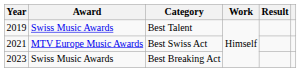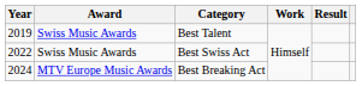 <table class="wikitable">
 <tr>
 <th scope="col">Year</th>
 <th scope="col">Award</th>
 <th scope="col">Category</th>
 <th scope="col">Work</th>
 <th scope="col">Result</th>
 <th scope="col" class="unsortable"></th>
 </tr>
 <tr>
 <td>2019</td>
 <td><a href='#'>Swiss Music Awards</a></td>
 <td>Best Talent</td>
 <td rowspan="3">Himself</td>
 <td></td>
 <td></td>
 </tr>
 <tr>
-<td>2021</td>
-<td><a href='#'>MTV Europe Music Awards</a></td>
+<td>2022</td>
+<td>Swiss Music Awards</td>
 <td>Best Swiss Act</td>
 <td></td>
 <td></td>
 </tr>
 <tr>
-<td>2023</td>
-<td>Swiss Music Awards</td>
+<td>2024</td>
+<td><a href='#'>MTV Europe Music Awards</a></td>
 <td>Best Breaking Act</td>
 <td></td>
 <td></td>
 </tr>
 </table>
